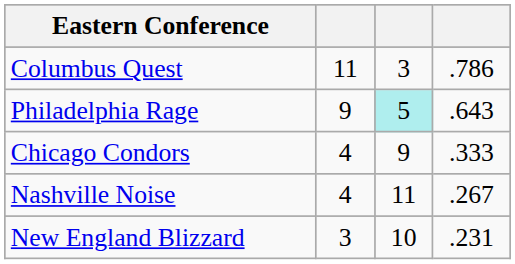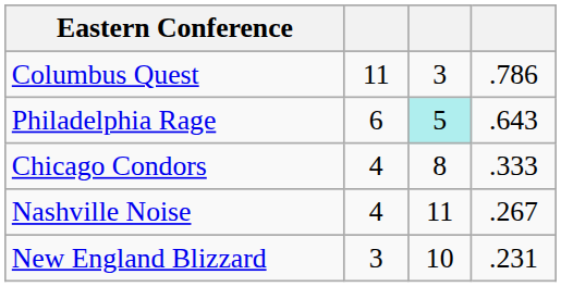 <table class="wikitable" width="300px" style="font-size:95%;text-align:center;">
 <tr>
 <th width="40%">Eastern Conference</th>
 <th width="7.5%"></th>
 <th width="7.5%"></th>
 <th width="7.5%"></th>
 </tr>
 <tr>
 <td align="left"><a href='#'>Columbus Quest</a></td>
 <td>11</td>
 <td>3</td>
 <td>.786</td>
 </tr>
 <tr>
 <td align="left"><a href='#'>Philadelphia Rage</a></td>
-<td>9</td>
+<td>6</td>
 <td style="background: paleturquoise;">5</td>
 <td>.643</td>
 </tr>
 <tr>
 <td align="left"><a href='#'>Chicago Condors</a></td>
 <td>4</td>
-<td>9</td>
+<td>8</td>
 <td>.333</td>
 </tr>
 <tr>
 <td align="left"><a href='#'>Nashville Noise</a></td>
 <td>4</td>
 <td>11</td>
 <td>.267</td>
 </tr>
 <tr>
 <td align="left"><a href='#'>New England Blizzard</a></td>
 <td>3</td>
 <td>10</td>
 <td>.231</td>
 </tr>
 </table>
